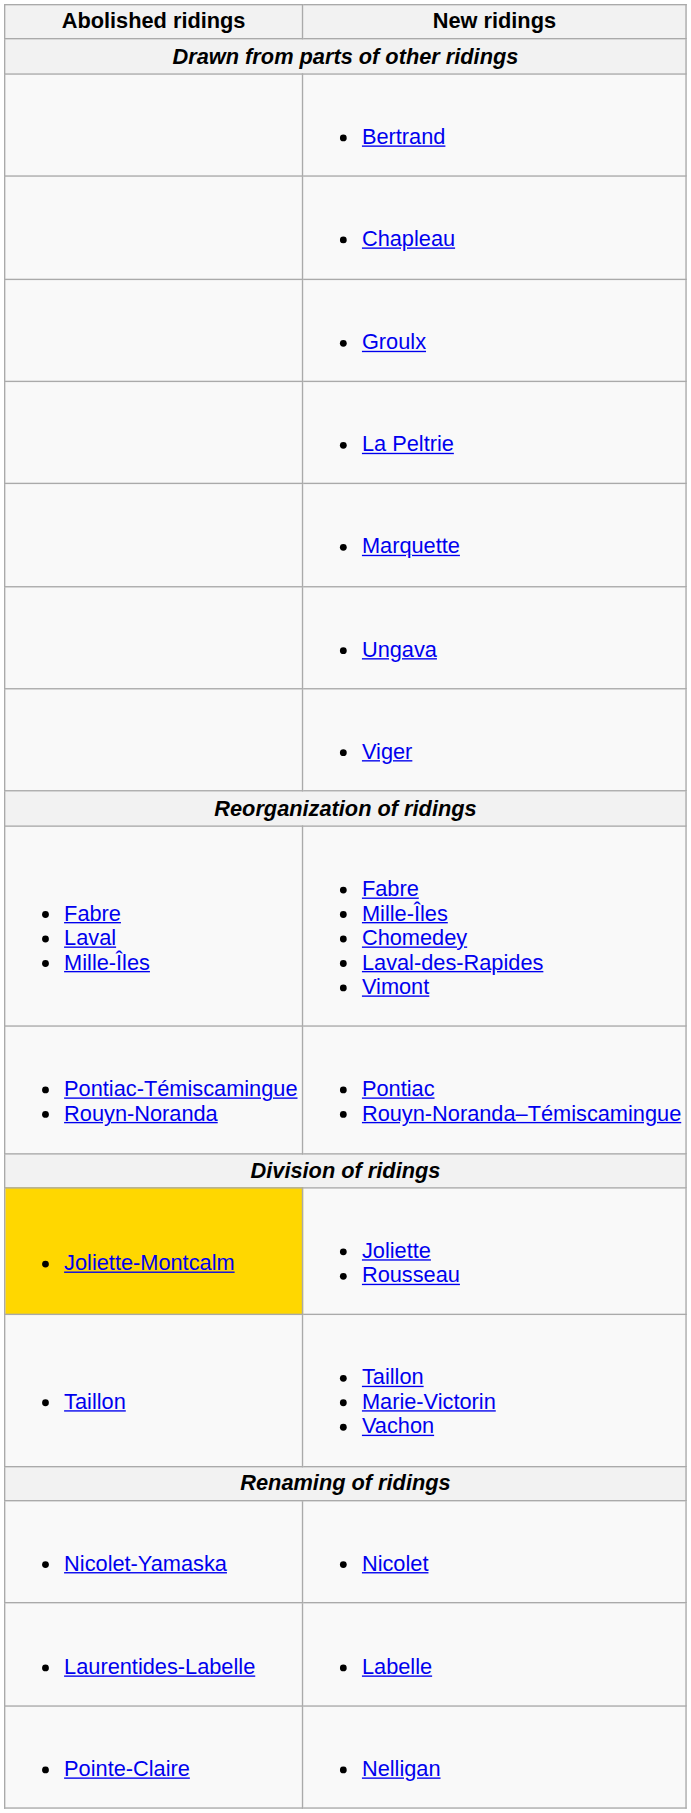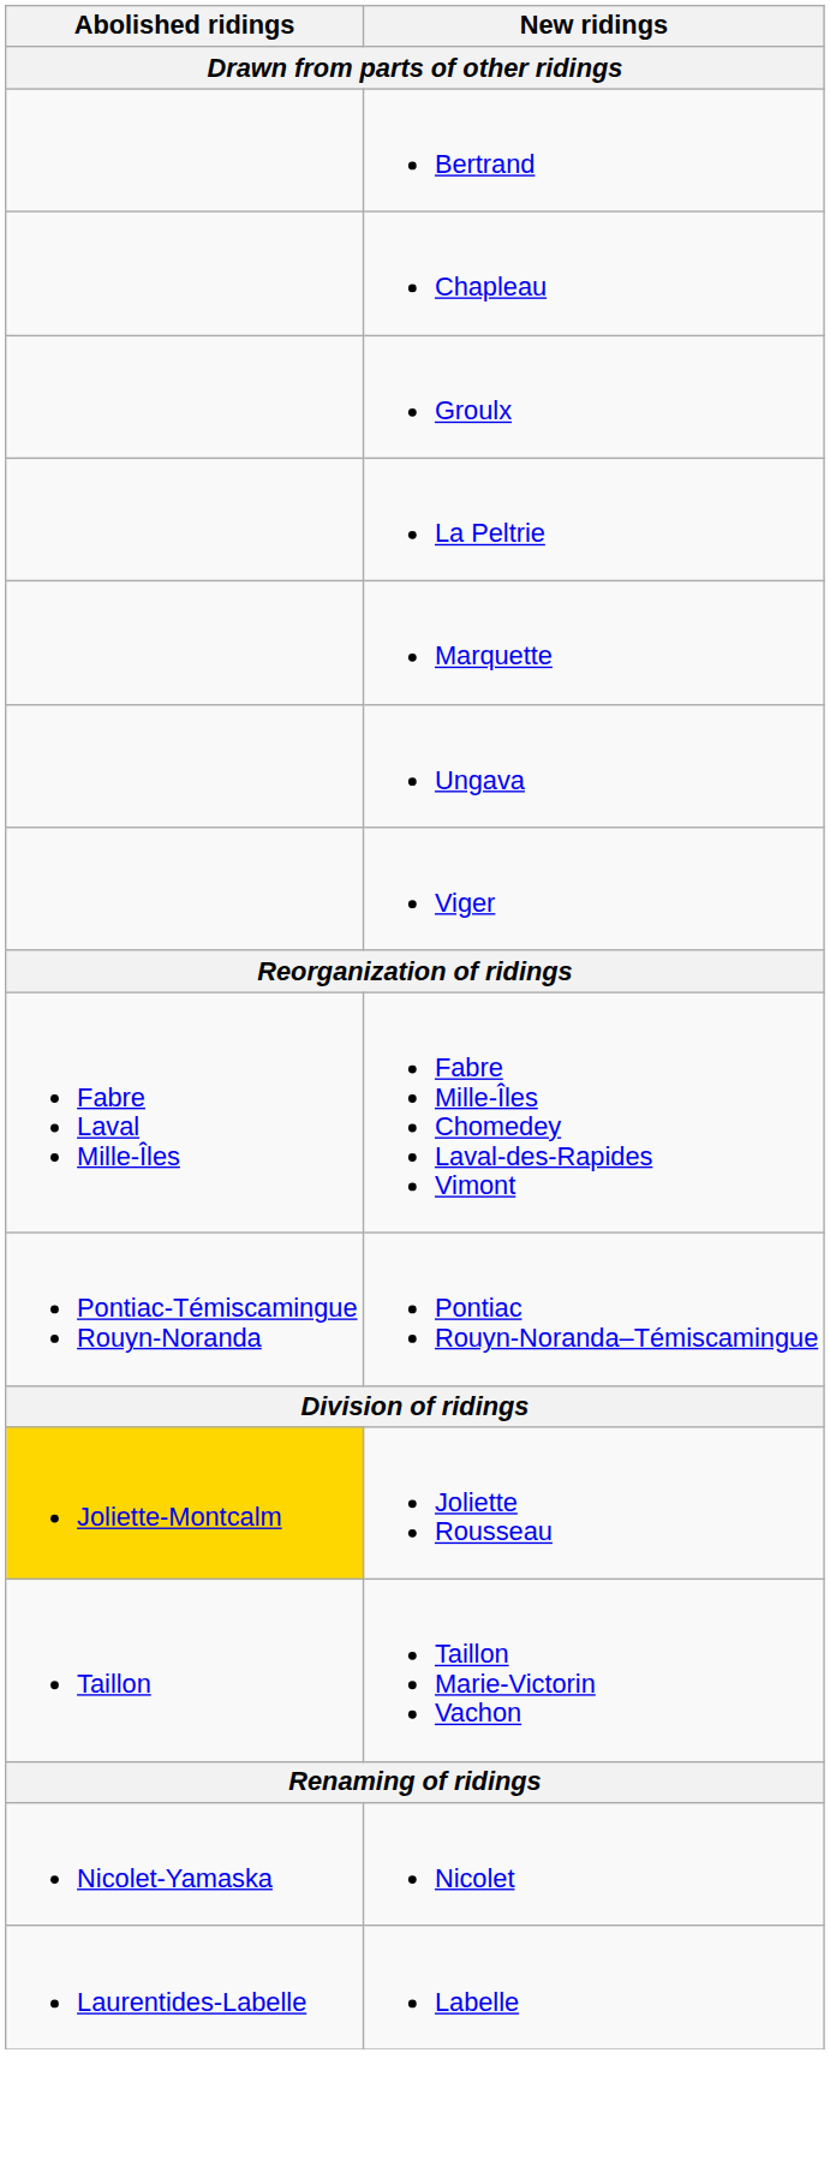 <table class="wikitable">
 <tr>
 <th>Abolished ridings</th>
 <th>New ridings</th>
 </tr>
 <tr>
 <th colspan="2"><em>Drawn from parts of other ridings</em></th>
 </tr>
 <tr>
 <td></td>
 <td><br><ul><li><a href='#'>Bertrand</a></li></ul></td>
 </tr>
 <tr>
 <td></td>
 <td><br><ul><li><a href='#'>Chapleau</a></li></ul></td>
 </tr>
 <tr>
 <td></td>
 <td><br><ul><li><a href='#'>Groulx</a></li></ul></td>
 </tr>
 <tr>
 <td></td>
 <td><br><ul><li><a href='#'>La Peltrie</a></li></ul></td>
 </tr>
 <tr>
 <td></td>
 <td><br><ul><li><a href='#'>Marquette</a></li></ul></td>
 </tr>
 <tr>
 <td></td>
 <td><br><ul><li><a href='#'>Ungava</a></li></ul></td>
 </tr>
 <tr>
 <td></td>
 <td><br><ul><li><a href='#'>Viger</a></li></ul></td>
 </tr>
 <tr>
 <th colspan="2"><em>Reorganization of ridings</em></th>
 </tr>
 <tr>
 <td><br><ul><li><a href='#'>Fabre</a></li><li><a href='#'>Laval</a></li><li><a href='#'>Mille-Îles</a></li></ul></td>
 <td><br><ul><li><a href='#'>Fabre</a></li><li><a href='#'>Mille-Îles</a></li><li><a href='#'>Chomedey</a></li><li><a href='#'>Laval-des-Rapides</a></li><li><a href='#'>Vimont</a></li></ul></td>
 </tr>
 <tr>
 <td><br><ul><li><a href='#'>Pontiac-Témiscamingue</a></li><li><a href='#'>Rouyn-Noranda</a></li></ul></td>
 <td><br><ul><li><a href='#'>Pontiac</a></li><li><a href='#'>Rouyn-Noranda–Témiscamingue</a></li></ul></td>
 </tr>
 <tr>
 <th colspan="2"><em>Division of ridings</em></th>
 </tr>
 <tr>
 <td style="background: gold;"><br><ul><li><a href='#'>Joliette-Montcalm</a></li></ul></td>
 <td><br><ul><li><a href='#'>Joliette</a></li><li><a href='#'>Rousseau</a></li></ul></td>
 </tr>
 <tr>
 <td><br><ul><li><a href='#'>Taillon</a></li></ul></td>
 <td><br><ul><li><a href='#'>Taillon</a></li><li><a href='#'>Marie-Victorin</a></li><li><a href='#'>Vachon</a></li></ul></td>
 </tr>
 <tr>
 <th colspan="2"><em>Renaming of ridings</em></th>
 </tr>
 <tr>
 <td><br><ul><li><a href='#'>Nicolet-Yamaska</a></li></ul></td>
 <td><br><ul><li><a href='#'>Nicolet</a></li></ul></td>
 </tr>
 <tr>
 <td><br><ul><li><a href='#'>Laurentides-Labelle</a></li></ul></td>
 <td><br><ul><li><a href='#'>Labelle</a></li></ul></td>
 </tr>
-<tr>
-<td><br><ul><li><a href='#'>Pointe-Claire</a></li></ul></td>
-<td><br><ul><li><a href='#'>Nelligan</a></li></ul></td>
-</tr>
 </table>
